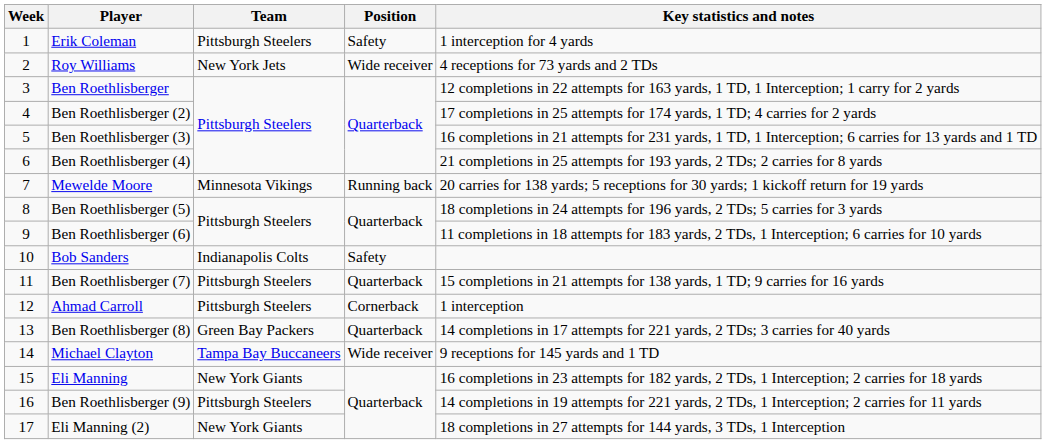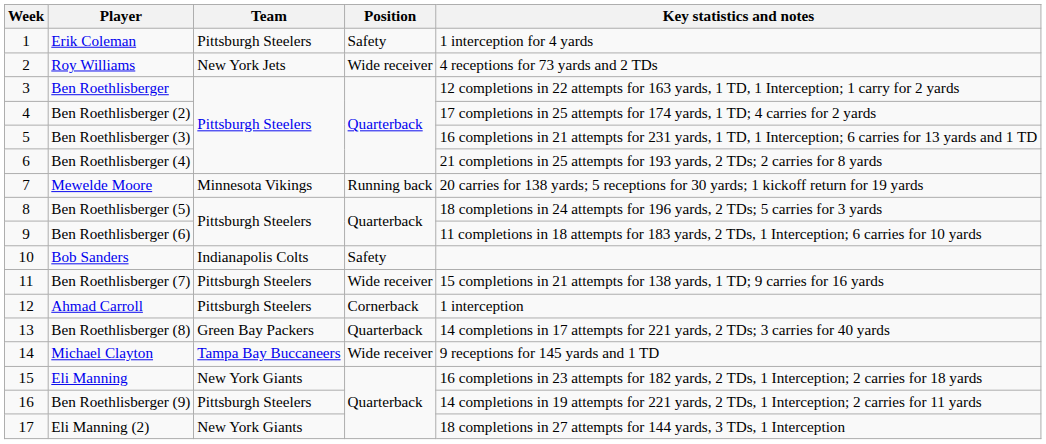 <table class="wikitable sortable">
 <tr>
 <th>Week</th>
 <th>Player</th>
 <th>Team</th>
 <th>Position</th>
 <th>Key statistics and notes</th>
 </tr>
 <tr>
 <td align=center>1</td>
 <td><a href='#'>Erik Coleman</a></td>
 <td>Pittsburgh Steelers</td>
 <td>Safety</td>
 <td>1 interception for 4 yards</td>
 </tr>
 <tr>
 <td align=center>2</td>
 <td><a href='#'>Roy Williams</a></td>
 <td>New York Jets</td>
 <td>Wide receiver</td>
 <td>4 receptions for 73 yards and 2 TDs</td>
 </tr>
 <tr>
 <td align=center>3</td>
 <td><a href='#'>Ben Roethlisberger</a></td>
 <td rowspan="4"><a href='#'>Pittsburgh Steelers</a></td>
 <td rowspan="4"><a href='#'>Quarterback</a></td>
 <td>12 completions in 22 attempts for 163 yards, 1 TD, 1 Interception; 1 carry for 2 yards</td>
 </tr>
 <tr>
 <td align=center>4</td>
 <td>Ben Roethlisberger (2)</td>
 <td>17 completions in 25 attempts for 174 yards, 1 TD; 4 carries for 2 yards</td>
 </tr>
 <tr>
 <td align=center>5</td>
 <td>Ben Roethlisberger (3)</td>
 <td>16 completions in 21 attempts for 231 yards, 1 TD, 1 Interception; 6 carries for 13 yards and 1 TD</td>
 </tr>
 <tr>
 <td align=center>6</td>
 <td>Ben Roethlisberger (4)</td>
 <td>21 completions in 25 attempts for 193 yards, 2 TDs; 2 carries for 8 yards</td>
 </tr>
 <tr>
 <td align=center>7</td>
 <td><a href='#'>Mewelde Moore</a></td>
 <td>Minnesota Vikings</td>
 <td>Running back</td>
 <td>20 carries for 138 yards; 5 receptions for 30 yards; 1 kickoff return for 19 yards</td>
 </tr>
 <tr>
 <td align=center>8</td>
 <td>Ben Roethlisberger (5)</td>
 <td rowspan="2">Pittsburgh Steelers</td>
 <td rowspan="2">Quarterback</td>
 <td>18 completions in 24 attempts for 196 yards, 2 TDs; 5 carries for 3 yards</td>
 </tr>
 <tr>
 <td align=center>9</td>
 <td>Ben Roethlisberger (6)</td>
 <td>11 completions in 18 attempts for 183 yards, 2 TDs, 1 Interception; 6 carries for 10 yards</td>
 </tr>
 <tr>
 <td align=center>10</td>
 <td><a href='#'>Bob Sanders</a></td>
 <td>Indianapolis Colts</td>
 <td>Safety</td>
 <td></td>
 </tr>
 <tr>
 <td align=center>11</td>
 <td>Ben Roethlisberger (7)</td>
 <td>Pittsburgh Steelers</td>
-<td>Quarterback</td>
+<td>Wide receiver</td>
 <td>15 completions in 21 attempts for 138 yards, 1 TD; 9 carries for 16 yards</td>
 </tr>
 <tr>
 <td align=center>12</td>
 <td><a href='#'>Ahmad Carroll</a></td>
 <td>Pittsburgh Steelers</td>
 <td>Cornerback</td>
 <td>1 interception</td>
 </tr>
 <tr>
 <td align=center>13</td>
 <td>Ben Roethlisberger (8)</td>
 <td>Green Bay Packers</td>
 <td>Quarterback</td>
 <td>14 completions in 17 attempts for 221 yards, 2 TDs; 3 carries for 40 yards</td>
 </tr>
 <tr>
 <td align=center>14</td>
 <td><a href='#'>Michael Clayton</a></td>
 <td><a href='#'>Tampa Bay Buccaneers</a></td>
 <td>Wide receiver</td>
 <td>9 receptions for 145 yards and 1 TD</td>
 </tr>
 <tr>
 <td align=center>15</td>
 <td><a href='#'>Eli Manning</a></td>
 <td>New York Giants</td>
 <td rowspan="3">Quarterback</td>
 <td>16 completions in 23 attempts for 182 yards, 2 TDs, 1 Interception; 2 carries for 18 yards</td>
 </tr>
 <tr>
 <td align=center>16</td>
 <td>Ben Roethlisberger (9)</td>
 <td>Pittsburgh Steelers</td>
 <td>14 completions in 19 attempts for 221 yards, 2 TDs, 1 Interception; 2 carries for 11 yards</td>
 </tr>
 <tr>
 <td align=center>17</td>
 <td>Eli Manning (2)</td>
 <td>New York Giants</td>
 <td>18 completions in 27 attempts for 144 yards, 3 TDs, 1 Interception</td>
 </tr>
 </table>
